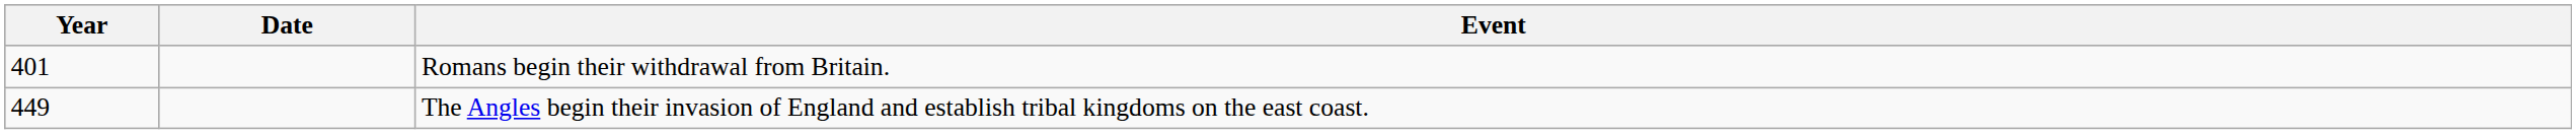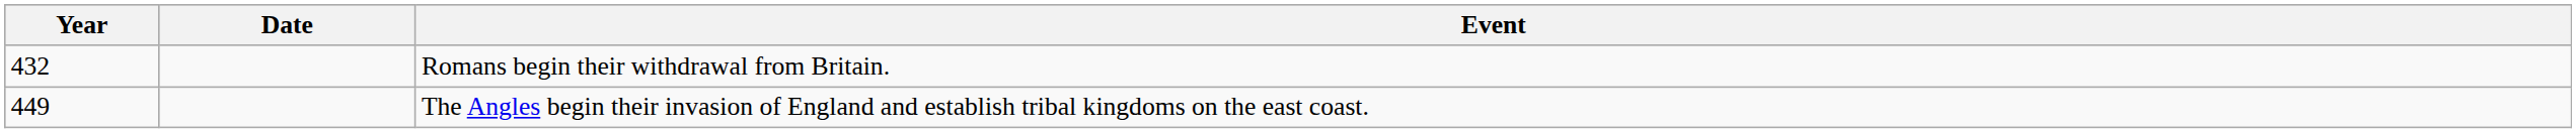 <table class="wikitable" width="100%">
 <tr>
 <th style="width:6%">Year</th>
 <th style="width:10%">Date</th>
 <th>Event</th>
 </tr>
 <tr>
-<td>401</td>
+<td>432</td>
 <td></td>
 <td>Romans begin their withdrawal from Britain.</td>
 </tr>
 <tr>
 <td>449</td>
 <td></td>
 <td>The <a href='#'>Angles</a> begin their invasion of England and establish tribal kingdoms on the east coast.</td>
 </tr>
 </table>
